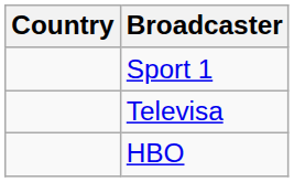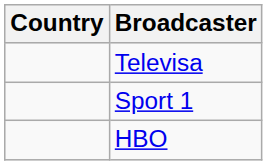 <table class="wikitable">
 <tr>
 <th align=center>Country</th>
 <th align=center>Broadcaster</th>
 </tr>
 <tr>
 <td></td>
-<td><a href='#'>Sport 1</a></td>
+<td><a href='#'>Televisa</a></td>
 </tr>
 <tr>
 <td></td>
-<td><a href='#'>Televisa</a></td>
+<td><a href='#'>Sport 1</a></td>
 </tr>
 <tr>
 <td></td>
 <td><a href='#'>HBO</a></td>
 </tr>
 </table>
